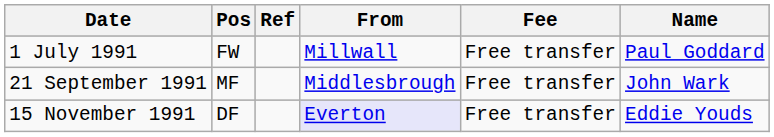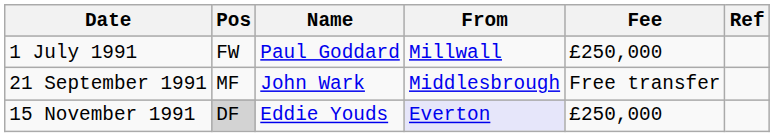 <table class="wikitable">
 <tr>
 <th>Date</th>
 <th>Pos</th>
-<th>Ref</th>
+<th>Name</th>
 <th>From</th>
 <th>Fee</th>
-<th>Name</th>
+<th>Ref</th>
 </tr>
 <tr>
 <td>1 July 1991</td>
 <td>FW</td>
+<td> <a href='#'>Paul Goddard</a></td>
+<td> <a href='#'>Millwall</a></td>
+<td>£250,000</td>
 <td></td>
-<td> <a href='#'>Millwall</a></td>
-<td>Free transfer</td>
-<td> <a href='#'>Paul Goddard</a></td>
 </tr>
 <tr>
 <td>21 September 1991</td>
 <td>MF</td>
-<td></td>
+<td> <a href='#'>John Wark</a></td>
 <td> <a href='#'>Middlesbrough</a></td>
 <td>Free transfer</td>
-<td> <a href='#'>John Wark</a></td>
+<td></td>
 </tr>
 <tr>
 <td>15 November 1991</td>
-<td>DF</td>
+<td style="background: lightgrey;">DF</td>
+<td> <a href='#'>Eddie Youds</a></td>
+<td style="background: lavender;"> <a href='#'>Everton</a></td>
+<td>£250,000</td>
 <td></td>
-<td style="background: lavender;"> <a href='#'>Everton</a></td>
-<td>Free transfer</td>
-<td> <a href='#'>Eddie Youds</a></td>
 </tr>
 </table>
